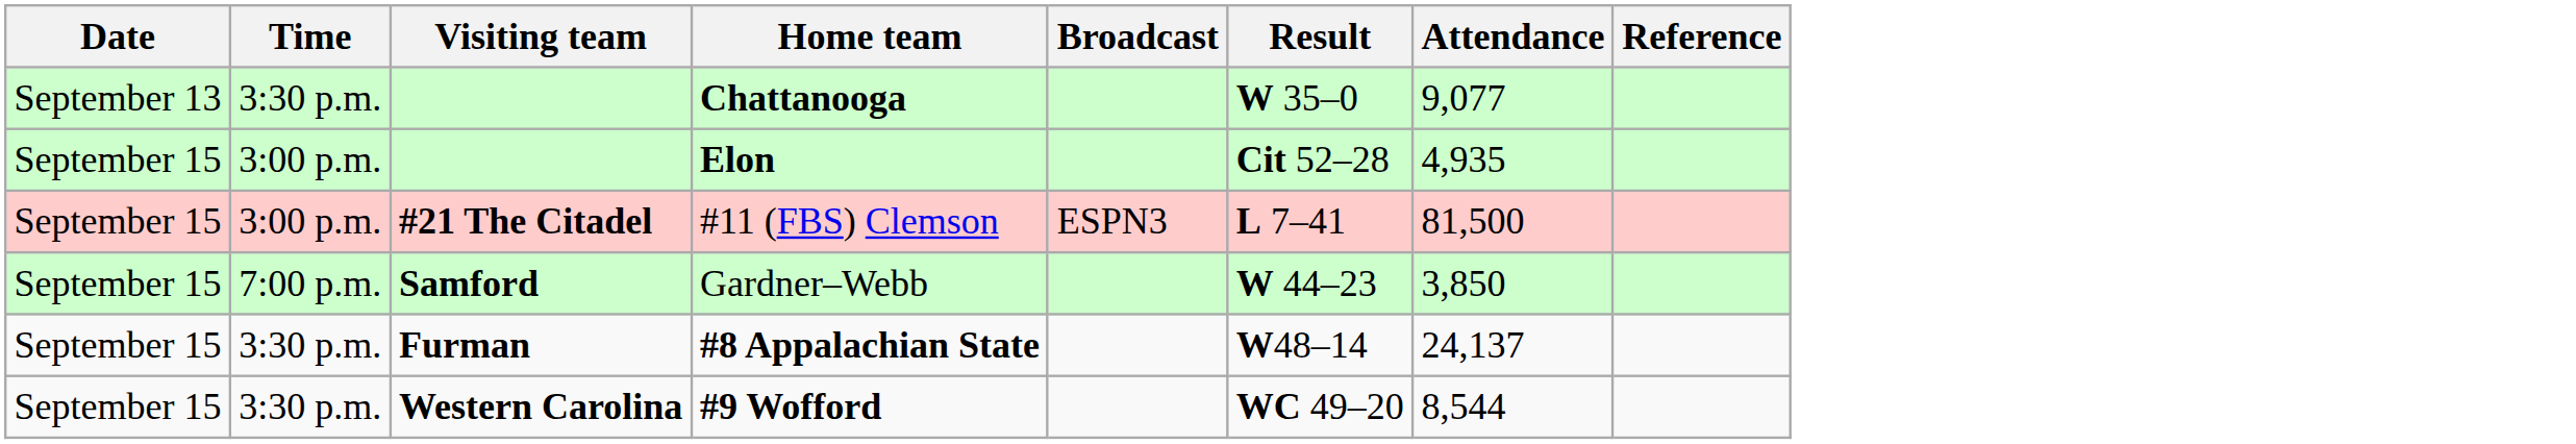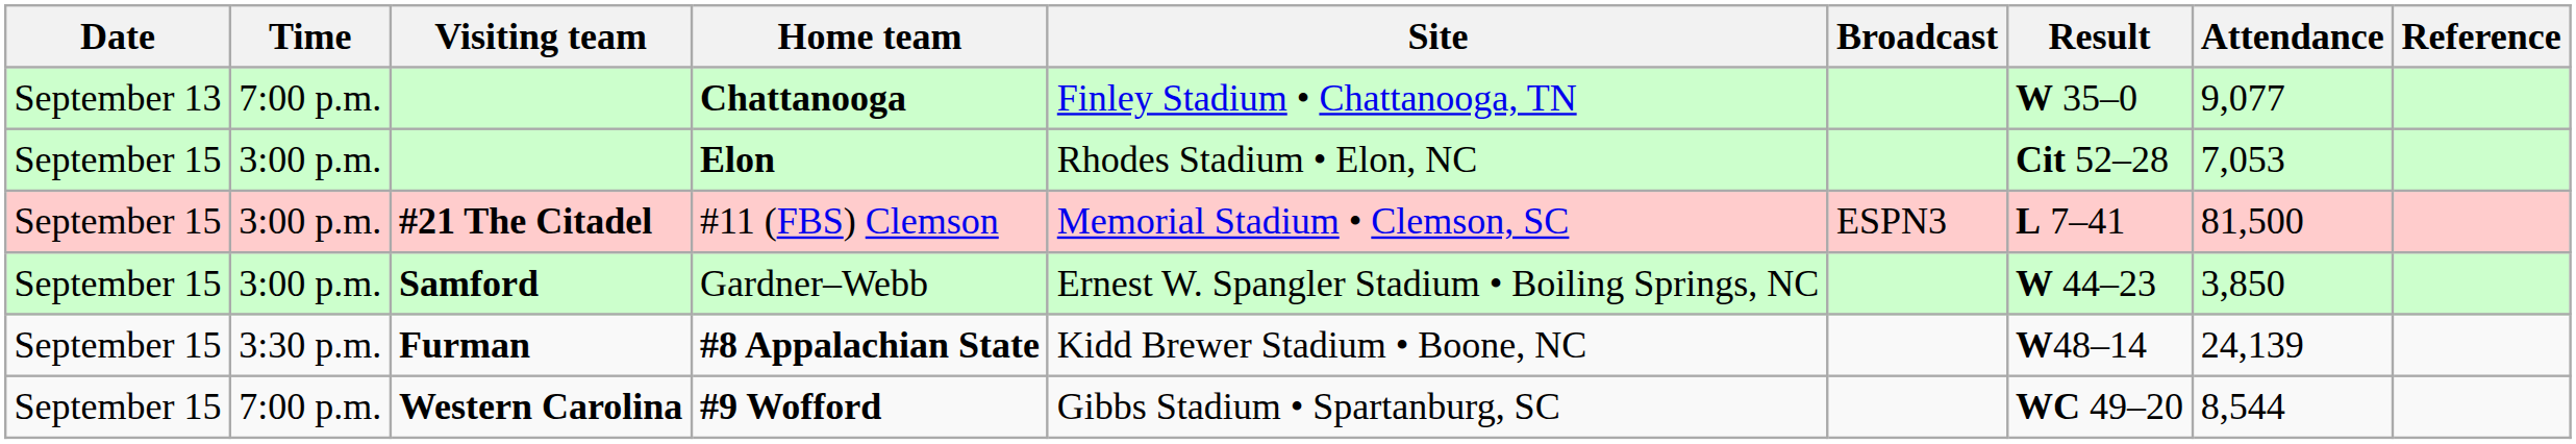 <table class="wikitable" style="font-size:95%;">
 <tr>
 <th>Date</th>
 <th>Time</th>
 <th>Visiting team</th>
 <th>Home team</th>
+<th>Site</th>
 <th>Broadcast</th>
 <th>Result</th>
 <th>Attendance</th>
 <th class="unsortable">Reference</th>
 </tr>
 <tr bgcolor=ccffcc>
 <td>September 13</td>
-<td>3:30 p.m.</td>
+<td>7:00 p.m.</td>
 <td></td>
 <td><strong>Chattanooga</strong></td>
+<td><a href='#'>Finley Stadium</a> • <a href='#'>Chattanooga, TN</a></td>
 <td></td>
 <td><strong>W</strong> 35–0</td>
 <td>9,077</td>
 <td style="text-align:center;"></td>
 </tr>
 <tr bgcolor=ccffcc>
 <td>September 15</td>
 <td>3:00 p.m.</td>
 <td></td>
 <td><strong>Elon</strong></td>
+<td>Rhodes Stadium • Elon, NC</td>
 <td></td>
 <td><strong>Cit</strong> 52–28</td>
-<td>4,935</td>
+<td>7,053</td>
 <td style="text-align:center;"></td>
 </tr>
 <tr bgcolor=ffcccc>
 <td>September 15</td>
 <td>3:00 p.m.</td>
 <td><strong>#21 The Citadel</strong></td>
 <td>#11 (<a href='#'>FBS</a>) <a href='#'>Clemson</a></td>
+<td><a href='#'>Memorial Stadium</a> • <a href='#'>Clemson, SC</a></td>
 <td>ESPN3</td>
 <td><strong>L</strong> 7–41</td>
 <td>81,500</td>
 <td style="text-align:center;"></td>
 </tr>
 <tr bgcolor=ccffcc>
 <td>September 15</td>
-<td>7:00 p.m.</td>
+<td>3:00 p.m.</td>
 <td><strong>Samford</strong></td>
 <td>Gardner–Webb</td>
+<td>Ernest W. Spangler Stadium • Boiling Springs, NC</td>
 <td></td>
 <td><strong>W</strong> 44–23</td>
 <td>3,850</td>
 <td style="text-align:center;"></td>
 </tr>
 <tr>
 <td>September 15</td>
 <td>3:30 p.m.</td>
 <td><strong>Furman</strong></td>
 <td><strong>#8 Appalachian State</strong></td>
+<td>Kidd Brewer Stadium • Boone, NC</td>
 <td></td>
 <td><strong>W</strong>48–14</td>
-<td>24,137</td>
+<td>24,139</td>
 <td style="text-align:center;"></td>
 </tr>
 <tr>
 <td>September 15</td>
-<td>3:30 p.m.</td>
+<td>7:00 p.m.</td>
 <td><strong>Western Carolina</strong></td>
 <td><strong>#9 Wofford</strong></td>
+<td>Gibbs Stadium • Spartanburg, SC</td>
 <td></td>
 <td><strong>WC</strong> 49–20</td>
 <td>8,544</td>
 <td style="text-align:center;"></td>
 </tr>
 </table>
